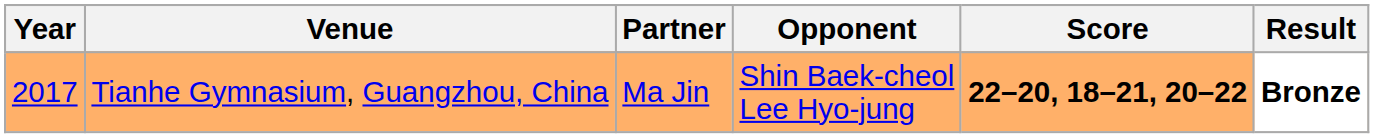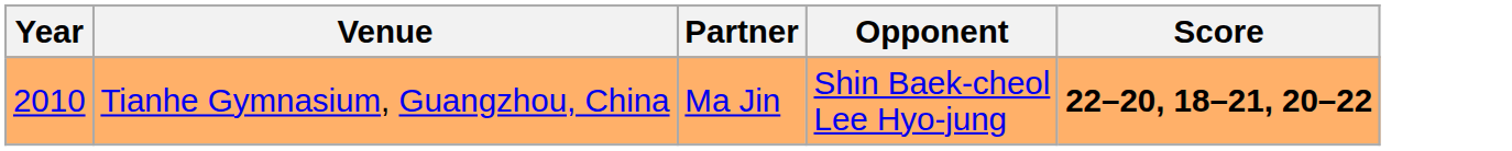 <table class="sortable wikitable" style="font-size: 90%;">
 <tr>
 <th>Year</th>
 <th>Venue</th>
 <th>Partner</th>
 <th>Opponent</th>
 <th>Score</th>
-<th>Result</th>
 </tr>
 <tr style="background:#FFB069">
-<td align="center"><a href='#'>2017</a></td>
+<td align="center"><a href='#'>2010</a></td>
 <td align="left"><a href='#'>Tianhe Gymnasium</a>, <a href='#'>Guangzhou, China</a></td>
 <td align="left"> <a href='#'>Ma Jin</a></td>
 <td align="left"> <a href='#'>Shin Baek-cheol</a> <br>  <a href='#'>Lee Hyo-jung</a></td>
 <td align="left"><strong>22–20, 18–21, 20–22</strong></td>
-<td style="text-align:left; background:white"> <strong>Bronze</strong></td>
 </tr>
 </table>
